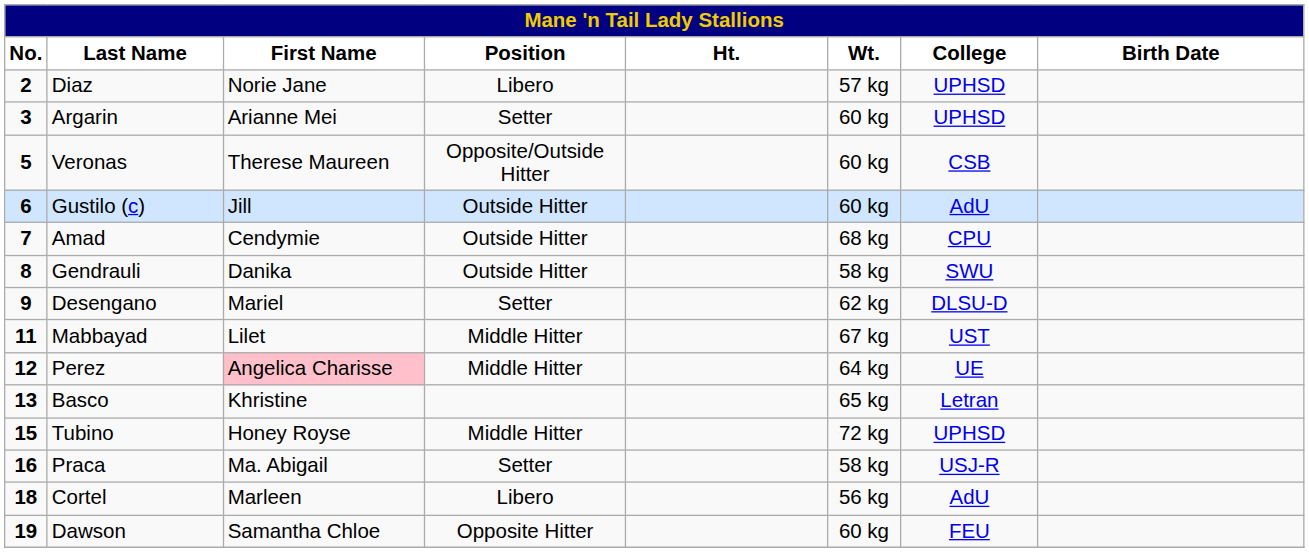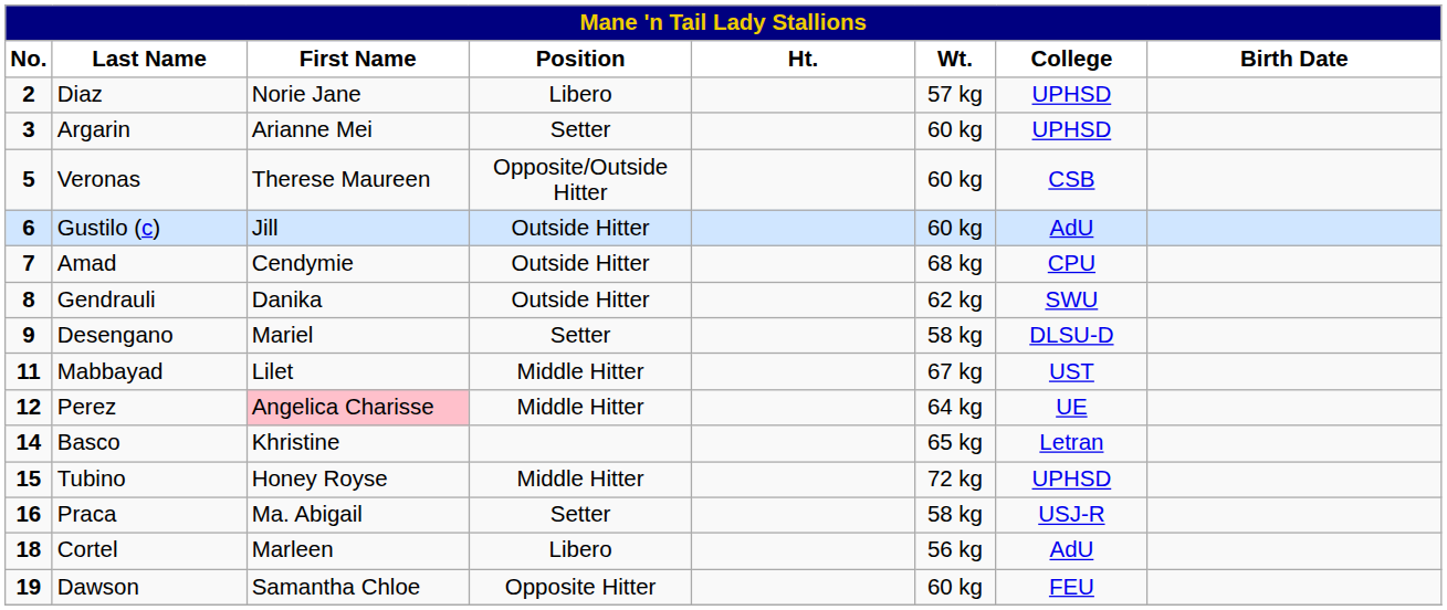 <table class="wikitable" style="text-align:center;">
 <tr>
 <td colspan="9" style= "background:navy; color:#EFCC00; text-align: center"><strong>Mane 'n Tail Lady Stallions</strong></td>
 </tr>
 <tr>
 <th width=3px style="background: white; color: black; text-align: center"><strong>No.</strong></th>
 <th width=130px style="background: white; color: black">Last Name</th>
 <th width=150px style="background: white; color: black">First Name</th>
 <th width=150px style="background: white; color: black">Position</th>
 <th width=150px style="background: white; color: black">Ht.</th>
 <th width=50px style="background: white; color: black">Wt.</th>
 <th width=100px style="background: white; color: black">College</th>
 <th width=200px style="background: white; color: black">Birth Date</th>
 </tr>
 <tr>
 <td><strong>2</strong></td>
 <td style="text-align: left">Diaz</td>
 <td style="text-align: left">Norie Jane</td>
 <td>Libero</td>
 <td></td>
 <td>57 kg</td>
 <td><a href='#'>UPHSD</a></td>
 <td></td>
 </tr>
 <tr>
 <td><strong>3</strong></td>
 <td style="text-align: left">Argarin</td>
 <td style="text-align: left">Arianne Mei</td>
 <td>Setter</td>
 <td></td>
 <td>60 kg</td>
 <td><a href='#'>UPHSD</a></td>
 <td></td>
 </tr>
 <tr>
 <td><strong>5</strong></td>
 <td style="text-align: left">Veronas</td>
 <td style="text-align: left">Therese Maureen</td>
 <td>Opposite/Outside Hitter</td>
 <td></td>
 <td>60 kg</td>
 <td><a href='#'>CSB</a></td>
 <td></td>
 </tr>
 <tr bgcolor=#D0E6FF>
 <td><strong>6</strong></td>
 <td style="text-align: left">Gustilo (<a href='#'>c</a>)</td>
 <td style="text-align: left">Jill</td>
 <td>Outside Hitter</td>
 <td></td>
 <td>60 kg</td>
 <td><a href='#'>AdU</a></td>
 <td></td>
 </tr>
 <tr>
 <td><strong>7</strong></td>
 <td style="text-align: left">Amad</td>
 <td style="text-align: left">Cendymie</td>
 <td>Outside Hitter</td>
 <td></td>
 <td>68 kg</td>
 <td><a href='#'>CPU</a></td>
 <td></td>
 </tr>
 <tr>
 <td><strong>8</strong></td>
 <td style="text-align: left">Gendrauli</td>
 <td style="text-align: left">Danika</td>
 <td>Outside Hitter</td>
 <td></td>
-<td>58 kg</td>
+<td>62 kg</td>
 <td><a href='#'>SWU</a></td>
 <td></td>
 </tr>
 <tr>
 <td><strong>9</strong></td>
 <td style="text-align: left">Desengano</td>
 <td style="text-align: left">Mariel</td>
 <td>Setter</td>
 <td></td>
-<td>62 kg</td>
+<td>58 kg</td>
 <td><a href='#'>DLSU-D</a></td>
 <td></td>
 </tr>
 <tr>
 <td><strong>11</strong></td>
 <td style="text-align: left">Mabbayad</td>
 <td style="text-align: left">Lilet</td>
 <td>Middle Hitter</td>
 <td></td>
 <td>67 kg</td>
 <td><a href='#'>UST</a></td>
 <td></td>
 </tr>
 <tr>
 <td><strong>12</strong></td>
 <td style="text-align: left">Perez</td>
 <td style="background: pink; text-align: left">Angelica Charisse</td>
 <td>Middle Hitter</td>
 <td></td>
 <td>64 kg</td>
 <td><a href='#'>UE</a></td>
 <td></td>
 </tr>
 <tr>
-<td><strong>13</strong></td>
+<td><strong>14</strong></td>
 <td style="text-align: left">Basco</td>
 <td style="text-align: left">Khristine</td>
 <td></td>
 <td></td>
 <td>65 kg</td>
 <td><a href='#'>Letran</a></td>
 <td></td>
 </tr>
 <tr>
 <td><strong>15</strong></td>
 <td style="text-align: left">Tubino</td>
 <td style="text-align: left">Honey Royse</td>
 <td>Middle Hitter</td>
 <td></td>
 <td>72 kg</td>
 <td><a href='#'>UPHSD</a></td>
 <td></td>
 </tr>
 <tr>
 <td><strong>16</strong></td>
 <td style="text-align: left">Praca</td>
 <td style="text-align: left">Ma. Abigail</td>
 <td>Setter</td>
 <td></td>
 <td>58 kg</td>
 <td><a href='#'>USJ-R</a></td>
 <td></td>
 </tr>
 <tr>
 <td><strong>18</strong></td>
 <td style="text-align: left">Cortel</td>
 <td style="text-align: left">Marleen</td>
 <td>Libero</td>
 <td></td>
 <td>56 kg</td>
 <td><a href='#'>AdU</a></td>
 <td></td>
 </tr>
 <tr>
 <td><strong>19</strong></td>
 <td style="text-align: left">Dawson</td>
 <td style="text-align: left">Samantha Chloe</td>
 <td>Opposite Hitter</td>
 <td></td>
 <td>60 kg</td>
 <td><a href='#'>FEU</a></td>
 <td></td>
 </tr>
 <tr>
 </tr>
 </table>
